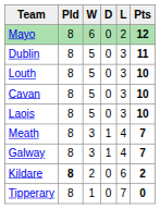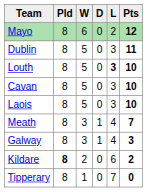 <table style=border-collapse:collapse border=1 cellspacing=0 cellpadding=5>
 <tr align=center bgcolor=#efefef>
 <th>Team</th>
 <th>Pld</th>
 <th>W</th>
 <th>D</th>
 <th>L</th>
 <th>Pts</th>
 </tr>
 <tr align=center style="background:#ACE1AF">
 <td style="text-align:left;"> <a href='#'>Mayo</a></td>
 <td>8</td>
 <td>6</td>
 <td>0</td>
 <td>2</td>
 <td><strong>12</strong></td>
 </tr>
 <tr align=center  style="background:#FFFFFF;">
 <td style="text-align:left;"> <a href='#'>Dublin</a></td>
 <td>8</td>
 <td>5</td>
 <td>0</td>
 <td>3</td>
 <td><strong>11</strong></td>
 </tr>
 <tr align=center style="background:#FFFFFF;">
 <td style="text-align:left;"> <a href='#'>Louth</a></td>
 <td>8</td>
 <td>5</td>
 <td>0</td>
-<td>3</td>
+<td><strong>3</strong></td>
 <td><strong>10</strong></td>
 </tr>
 <tr align=center style="background:#FFFFFF;">
 <td style="text-align:left;"> <a href='#'>Cavan</a></td>
 <td>8</td>
 <td>5</td>
 <td>0</td>
 <td>3</td>
 <td><strong>10</strong></td>
 </tr>
 <tr align=center style="background:#FFFFFF;">
 <td style="text-align:left;"> <a href='#'>Laois</a></td>
 <td>8</td>
 <td>5</td>
 <td>0</td>
 <td>3</td>
 <td><strong>10</strong></td>
 </tr>
 <tr align=center style="background:#FFFFFF;">
 <td style="text-align:left;"> <a href='#'>Meath</a></td>
 <td>8</td>
 <td>3</td>
 <td>1</td>
 <td>4</td>
 <td><strong>7</strong></td>
 </tr>
 <tr align=center style="background:#FFFFFF;">
 <td style="text-align:left;"> <a href='#'>Galway</a></td>
 <td>8</td>
 <td>3</td>
 <td>1</td>
 <td>4</td>
-<td><strong>7</strong></td>
+<td><strong>3</strong></td>
 </tr>
 <tr align=center style="background:#FFFFFF;">
 <td style="text-align:left;"> <a href='#'>Kildare</a></td>
 <td><strong>8</strong></td>
 <td>2</td>
 <td>0</td>
 <td>6</td>
 <td><strong>2</strong></td>
 </tr>
 <tr align=center style="background:#FFFFFF;">
 <td style="text-align:left;"> <a href='#'>Tipperary</a></td>
 <td>8</td>
 <td>1</td>
 <td>0</td>
 <td>7</td>
 <td><strong>0</strong></td>
 </tr>
 </table>
